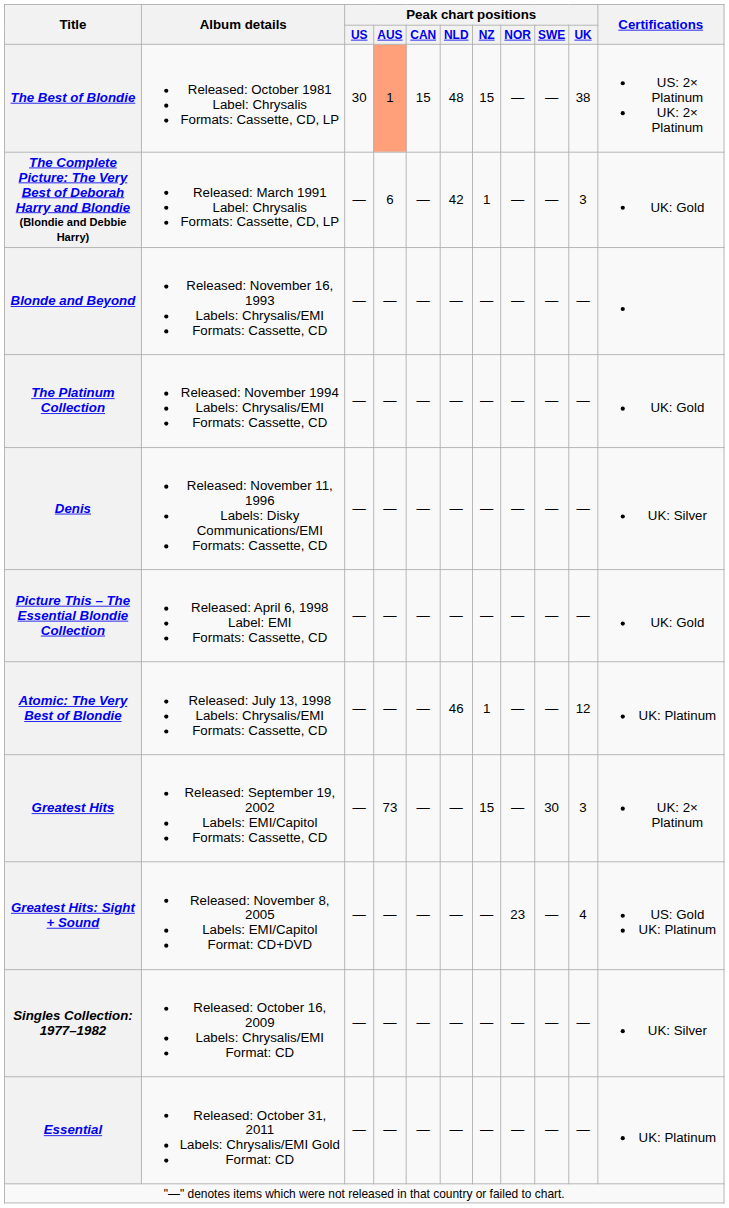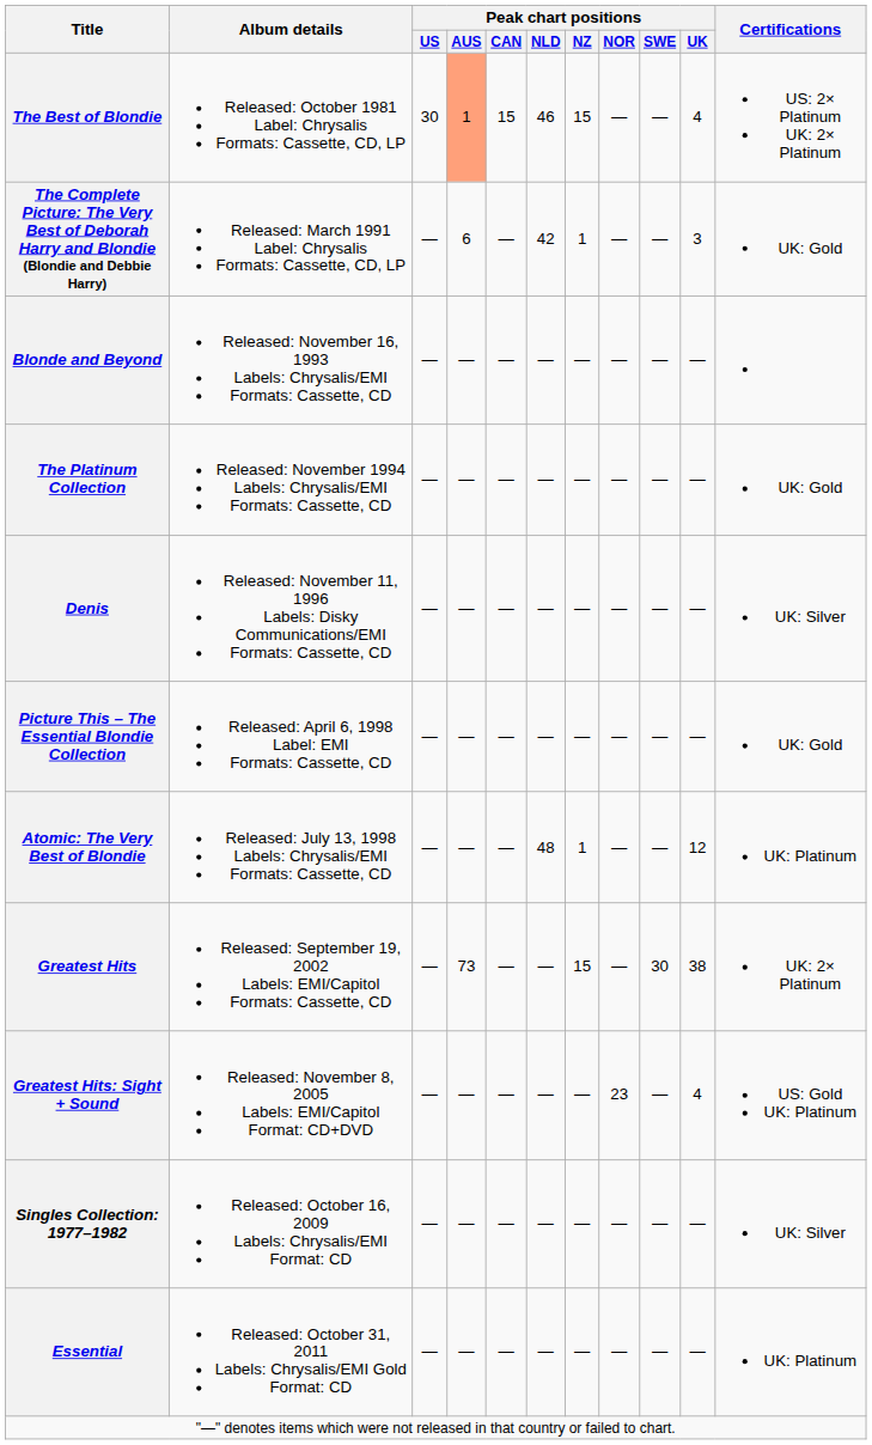 <table class="wikitable plainrowheaders" style="text-align:center;" border="1">
 <tr>
 <th scope="col" rowspan="2" style="width:15em;">Title</th>
 <th scope="col" rowspan="2" style="width:18em;">Album details</th>
 <th scope="col" colspan="8">Peak chart positions</th>
 <th scope="col" rowspan="2" style="width:12em;"><a href='#'>Certifications</a></th>
 </tr>
 <tr>
 <th scope="col" style="width:2.5em;font-size:90%;"><a href='#'>US</a><br></th>
 <th scope="col" style="width:2.5em;font-size:90%;"><a href='#'>AUS</a><br></th>
 <th scope="col" style="width:2.5em;font-size:90%;"><a href='#'>CAN</a><br></th>
 <th scope="col" style="width:2.5em;font-size:90%;"><a href='#'>NLD</a><br></th>
 <th scope="col" style="width:2.5em;font-size:90%;"><a href='#'>NZ</a><br></th>
 <th scope="col" style="width:2.5em;font-size:90%;"><a href='#'>NOR</a><br></th>
 <th scope="col" style="width:2.5em;font-size:90%;"><a href='#'>SWE</a><br></th>
 <th scope="col" style="width:2.5em;font-size:90%;"><a href='#'>UK</a><br></th>
 </tr>
 <tr>
 <th scope="row"><em><a href='#'>The Best of Blondie</a></em></th>
 <td><br><ul><li>Released: October 1981</li><li>Label: Chrysalis</li><li>Formats: Cassette, CD, LP</li></ul></td>
 <td>30</td>
 <td style="background: lightsalmon;">1</td>
 <td>15</td>
-<td>48</td>
+<td>46</td>
 <td>15</td>
 <td>—</td>
 <td>—</td>
-<td>38</td>
+<td>4</td>
 <td><br><ul><li>US: 2× Platinum</li><li>UK: 2× Platinum</li></ul></td>
 </tr>
 <tr>
 <th scope="row"><em><a href='#'>The Complete Picture: The Very Best of Deborah Harry and Blondie</a></em> <small><br>(Blondie and Debbie Harry)</small></th>
 <td><br><ul><li>Released: March 1991</li><li>Label: Chrysalis</li><li>Formats: Cassette, CD, LP</li></ul></td>
 <td>—</td>
 <td>6</td>
 <td>—</td>
 <td>42</td>
 <td>1</td>
 <td>—</td>
 <td>—</td>
 <td>3</td>
 <td><br><ul><li>UK: Gold</li></ul></td>
 </tr>
 <tr>
 <th scope="row"><em><a href='#'>Blonde and Beyond</a></em></th>
 <td><br><ul><li>Released: November 16, 1993</li><li>Labels: Chrysalis/EMI</li><li>Formats: Cassette, CD</li></ul></td>
 <td>—</td>
 <td>—</td>
 <td>—</td>
 <td>—</td>
 <td>—</td>
 <td>—</td>
 <td>—</td>
 <td>—</td>
 <td><br><ul><li></li></ul></td>
 </tr>
 <tr>
 <th scope="row"><em><a href='#'>The Platinum Collection</a></em></th>
 <td><br><ul><li>Released: November 1994</li><li>Labels: Chrysalis/EMI</li><li>Formats: Cassette, CD</li></ul></td>
 <td>—</td>
 <td>—</td>
 <td>—</td>
 <td>—</td>
 <td>—</td>
 <td>—</td>
 <td>—</td>
 <td>—</td>
 <td><br><ul><li>UK: Gold</li></ul></td>
 </tr>
 <tr>
 <th scope="row"><em><a href='#'>Denis</a></em></th>
 <td><br><ul><li>Released: November 11, 1996</li><li>Labels: Disky Communications/EMI</li><li>Formats: Cassette, CD</li></ul></td>
 <td>—</td>
 <td>—</td>
 <td>—</td>
 <td>—</td>
 <td>—</td>
 <td>—</td>
 <td>—</td>
 <td>—</td>
 <td><br><ul><li>UK: Silver</li></ul></td>
 </tr>
 <tr>
 <th scope="row"><em><a href='#'>Picture This – The Essential Blondie Collection</a></em></th>
 <td><br><ul><li>Released: April 6, 1998</li><li>Label: EMI</li><li>Formats: Cassette, CD</li></ul></td>
 <td>—</td>
 <td>—</td>
 <td>—</td>
 <td>—</td>
 <td>—</td>
 <td>—</td>
 <td>—</td>
 <td>—</td>
 <td><br><ul><li>UK: Gold</li></ul></td>
 </tr>
 <tr>
 <th scope="row"><em><a href='#'>Atomic: The Very Best of Blondie</a></em></th>
 <td><br><ul><li>Released: July 13, 1998</li><li>Labels: Chrysalis/EMI</li><li>Formats: Cassette, CD</li></ul></td>
 <td>—</td>
 <td>—</td>
 <td>—</td>
-<td>46</td>
+<td>48</td>
 <td>1</td>
 <td>—</td>
 <td>—</td>
 <td>12</td>
 <td><br><ul><li>UK: Platinum</li></ul></td>
 </tr>
 <tr>
 <th scope="row"><em><a href='#'>Greatest Hits</a></em></th>
 <td><br><ul><li>Released: September 19, 2002</li><li>Labels: EMI/Capitol</li><li>Formats: Cassette, CD</li></ul></td>
 <td>—</td>
 <td>73</td>
 <td>—</td>
 <td>—</td>
 <td>15</td>
 <td>—</td>
 <td>30</td>
-<td>3</td>
+<td>38</td>
 <td><br><ul><li>UK: 2× Platinum</li></ul></td>
 </tr>
 <tr>
 <th scope="row"><em><a href='#'>Greatest Hits: Sight + Sound</a></em></th>
 <td><br><ul><li>Released: November 8, 2005</li><li>Labels: EMI/Capitol</li><li>Format: CD+DVD</li></ul></td>
 <td>—</td>
 <td>—</td>
 <td>—</td>
 <td>—</td>
 <td>—</td>
 <td>23</td>
 <td>—</td>
 <td>4</td>
 <td><br><ul><li>US: Gold</li><li>UK: Platinum</li></ul></td>
 </tr>
 <tr>
 <th scope="row"><em>Singles Collection: 1977–1982</em></th>
 <td><br><ul><li>Released: October 16, 2009</li><li>Labels: Chrysalis/EMI</li><li>Format: CD</li></ul></td>
 <td>—</td>
 <td>—</td>
 <td>—</td>
 <td>—</td>
 <td>—</td>
 <td>—</td>
 <td>—</td>
 <td>—</td>
 <td><br><ul><li>UK: Silver</li></ul></td>
 </tr>
 <tr>
 <th scope="row"><em><a href='#'>Essential</a></em></th>
 <td><br><ul><li>Released: October 31, 2011</li><li>Labels: Chrysalis/EMI Gold</li><li>Format: CD</li></ul></td>
 <td>—</td>
 <td>—</td>
 <td>—</td>
 <td>—</td>
 <td>—</td>
 <td>—</td>
 <td>—</td>
 <td>—</td>
 <td><br><ul><li>UK: Platinum</li></ul></td>
 </tr>
 <tr>
 <td colspan="15" align="center" style="font-size:90%;">"—" denotes items which were not released in that country or failed to chart.</td>
 </tr>
 </table>
